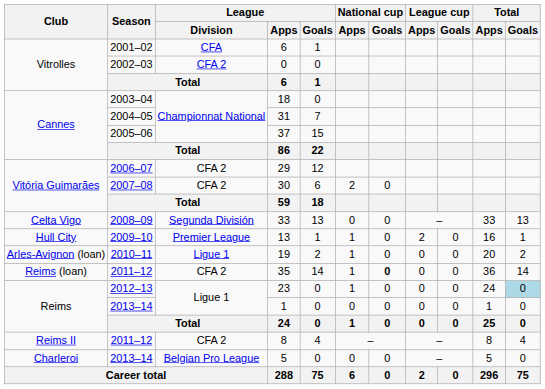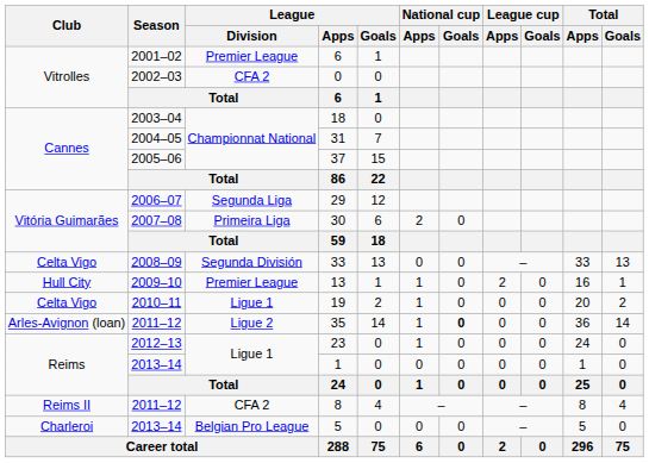 <table class="wikitable" style="text-align:center">
 <tr>
 <th rowspan="2">Club</th>
 <th rowspan="2">Season</th>
 <th colspan="3">League</th>
 <th colspan="2">National cup</th>
 <th colspan="2">League cup</th>
 <th colspan="2">Total</th>
 </tr>
 <tr>
 <th>Division</th>
 <th>Apps</th>
 <th>Goals</th>
 <th>Apps</th>
 <th>Goals</th>
 <th>Apps</th>
 <th>Goals</th>
 <th>Apps</th>
 <th>Goals</th>
 </tr>
 <tr>
 <td rowspan="3">Vitrolles</td>
 <td>2001–02</td>
-<td><a href='#'>CFA</a></td>
+<td><a href='#'>Premier League</a></td>
 <td>6</td>
 <td>1</td>
 <td></td>
 <td></td>
 <td></td>
 <td></td>
 <td></td>
 <td></td>
 </tr>
 <tr>
 <td>2002–03</td>
 <td><a href='#'>CFA 2</a></td>
 <td>0</td>
 <td>0</td>
 <td></td>
 <td></td>
 <td></td>
 <td></td>
 <td></td>
 <td></td>
 </tr>
 <tr>
 <th colspan="2">Total</th>
 <th>6</th>
 <th>1</th>
 <th></th>
 <th></th>
 <th></th>
 <th></th>
 <th></th>
 <th></th>
 </tr>
 <tr>
 <td rowspan="4"><a href='#'>Cannes</a></td>
 <td>2003–04</td>
 <td rowspan="3"><a href='#'>Championnat National</a></td>
 <td>18</td>
 <td>0</td>
 <td></td>
 <td></td>
 <td></td>
 <td></td>
 <td></td>
 <td></td>
 </tr>
 <tr>
 <td>2004–05</td>
 <td>31</td>
 <td>7</td>
 <td></td>
 <td></td>
 <td></td>
 <td></td>
 <td></td>
 <td></td>
 </tr>
 <tr>
 <td>2005–06</td>
 <td>37</td>
 <td>15</td>
 <td></td>
 <td></td>
 <td></td>
 <td></td>
 <td></td>
 <td></td>
 </tr>
 <tr>
 <th colspan="2">Total</th>
 <th>86</th>
 <th>22</th>
 <th></th>
 <th></th>
 <th></th>
 <th></th>
 <th></th>
 <th></th>
 </tr>
 <tr>
 <td rowspan="3"><a href='#'>Vitória Guimarães</a></td>
 <td><a href='#'>2006–07</a></td>
-<td>CFA 2</td>
+<td><a href='#'>Segunda Liga</a></td>
 <td>29</td>
 <td>12</td>
 <td></td>
 <td></td>
 <td></td>
 <td></td>
 <td></td>
 <td></td>
 </tr>
 <tr>
 <td><a href='#'>2007–08</a></td>
-<td>CFA 2</td>
+<td><a href='#'>Primeira Liga</a></td>
 <td>30</td>
 <td>6</td>
 <td>2</td>
 <td>0</td>
 <td></td>
 <td></td>
 <td></td>
 <td></td>
 </tr>
 <tr>
 <th colspan="2">Total</th>
 <th>59</th>
 <th>18</th>
 <th></th>
 <th></th>
 <th></th>
 <th></th>
 <th></th>
 <th></th>
 </tr>
 <tr>
 <td><a href='#'>Celta Vigo</a></td>
 <td><a href='#'>2008–09</a></td>
 <td><a href='#'>Segunda División</a></td>
 <td>33</td>
 <td>13</td>
 <td>0</td>
 <td>0</td>
 <td colspan="2">–</td>
 <td>33</td>
 <td>13</td>
 </tr>
 <tr>
 <td><a href='#'>Hull City</a></td>
 <td><a href='#'>2009–10</a></td>
 <td><a href='#'>Premier League</a></td>
 <td>13</td>
 <td>1</td>
 <td>1</td>
 <td>0</td>
 <td>2</td>
 <td>0</td>
 <td>16</td>
 <td>1</td>
 </tr>
 <tr>
-<td><a href='#'>Arles-Avignon</a> (loan)</td>
+<td><a href='#'>Celta Vigo</a></td>
 <td><a href='#'>2010–11</a></td>
 <td><a href='#'>Ligue 1</a></td>
 <td>19</td>
 <td>2</td>
 <td>1</td>
 <td>0</td>
 <td>0</td>
 <td>0</td>
 <td>20</td>
 <td>2</td>
 </tr>
 <tr>
-<td><a href='#'>Reims</a> (loan)</td>
+<td><a href='#'>Arles-Avignon</a> (loan)</td>
 <td><a href='#'>2011–12</a></td>
-<td>CFA 2</td>
+<td><a href='#'>Ligue 2</a></td>
 <td>35</td>
 <td>14</td>
 <td>1</td>
 <td><strong>0</strong></td>
 <td>0</td>
 <td>0</td>
 <td>36</td>
 <td>14</td>
 </tr>
 <tr>
 <td rowspan="3">Reims</td>
 <td><a href='#'>2012–13</a></td>
 <td rowspan="2">Ligue 1</td>
 <td>23</td>
 <td>0</td>
 <td>1</td>
 <td>0</td>
 <td>0</td>
 <td>0</td>
 <td>24</td>
-<td style="background: lightblue;">0</td>
+<td>0</td>
 </tr>
 <tr>
 <td><a href='#'>2013–14</a></td>
 <td>1</td>
 <td>0</td>
 <td>0</td>
 <td>0</td>
 <td>0</td>
 <td>0</td>
 <td>1</td>
 <td>0</td>
 </tr>
 <tr>
 <th colspan="2">Total</th>
 <th>24</th>
 <th>0</th>
 <th>1</th>
 <th>0</th>
 <th>0</th>
 <th>0</th>
 <th>25</th>
 <th>0</th>
 </tr>
 <tr>
 <td><a href='#'>Reims II</a></td>
 <td><a href='#'>2011–12</a></td>
 <td>CFA 2</td>
 <td>8</td>
 <td>4</td>
 <td colspan="2">–</td>
 <td colspan="2">–</td>
 <td>8</td>
 <td>4</td>
 </tr>
 <tr>
 <td><a href='#'>Charleroi</a></td>
 <td><a href='#'>2013–14</a></td>
 <td><a href='#'>Belgian Pro League</a></td>
 <td>5</td>
 <td>0</td>
 <td>0</td>
 <td>0</td>
 <td colspan="2">–</td>
 <td>5</td>
 <td>0</td>
 </tr>
 <tr>
 <th colspan="3">Career total</th>
 <th>288</th>
 <th>75</th>
 <th>6</th>
 <th>0</th>
 <th>2</th>
 <th>0</th>
 <th>296</th>
 <th>75</th>
 </tr>
 </table>
